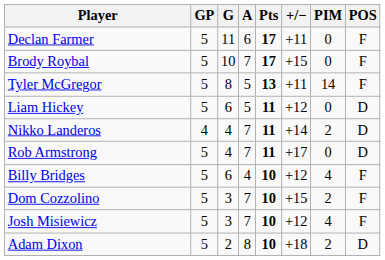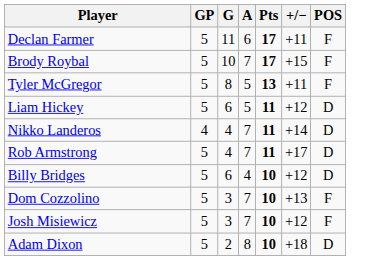 <table class="wikitable sortable" style="text-align:center;">
 <tr>
 <th style="width:200px;">Player</th>
 <th>GP</th>
 <th>G</th>
 <th>A</th>
 <th>Pts</th>
 <th>+/−</th>
-<th>PIM</th>
 <th>POS</th>
 </tr>
 <tr>
 <td style="text-align:left;"> <a href='#'>Declan Farmer</a></td>
 <td>5</td>
 <td>11</td>
 <td>6</td>
 <td><strong>17</strong></td>
 <td>+11</td>
-<td>0</td>
 <td>F</td>
 </tr>
 <tr>
 <td style="text-align:left;"> <a href='#'>Brody Roybal</a></td>
 <td>5</td>
 <td>10</td>
 <td>7</td>
 <td><strong>17</strong></td>
 <td>+15</td>
-<td>0</td>
 <td>F</td>
 </tr>
 <tr>
 <td style="text-align:left;"> <a href='#'>Tyler McGregor</a></td>
 <td>5</td>
 <td>8</td>
 <td>5</td>
 <td><strong>13</strong></td>
 <td>+11</td>
-<td>14</td>
 <td>F</td>
 </tr>
 <tr>
 <td style="text-align:left;"> <a href='#'>Liam Hickey</a></td>
 <td>5</td>
 <td>6</td>
 <td>5</td>
 <td><strong>11</strong></td>
 <td>+12</td>
-<td>0</td>
 <td>D</td>
 </tr>
 <tr>
 <td style="text-align:left;"> <a href='#'>Nikko Landeros</a></td>
 <td>4</td>
 <td>4</td>
 <td>7</td>
 <td><strong>11</strong></td>
 <td>+14</td>
-<td>2</td>
 <td>D</td>
 </tr>
 <tr>
 <td style="text-align:left;"> <a href='#'>Rob Armstrong</a></td>
 <td>5</td>
 <td>4</td>
 <td>7</td>
 <td><strong>11</strong></td>
 <td>+17</td>
-<td>0</td>
 <td>D</td>
 </tr>
 <tr>
 <td style="text-align:left;"> <a href='#'>Billy Bridges</a></td>
 <td>5</td>
 <td>6</td>
 <td>4</td>
 <td><strong>10</strong></td>
 <td>+12</td>
-<td>4</td>
-<td>F</td>
+<td>D</td>
 </tr>
 <tr>
 <td style="text-align:left;"> <a href='#'>Dom Cozzolino</a></td>
 <td>5</td>
 <td>3</td>
 <td>7</td>
 <td><strong>10</strong></td>
-<td>+15</td>
-<td>2</td>
+<td>+13</td>
 <td>F</td>
 </tr>
 <tr>
 <td style="text-align:left;"> <a href='#'>Josh Misiewicz</a></td>
 <td>5</td>
 <td>3</td>
 <td>7</td>
 <td><strong>10</strong></td>
 <td>+12</td>
-<td>4</td>
 <td>F</td>
 </tr>
 <tr>
 <td style="text-align:left;"> <a href='#'>Adam Dixon</a></td>
 <td>5</td>
 <td>2</td>
 <td>8</td>
 <td><strong>10</strong></td>
 <td>+18</td>
-<td>2</td>
 <td>D</td>
 </tr>
 </table>
